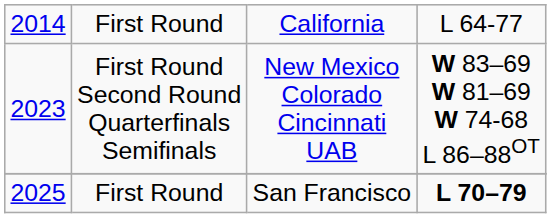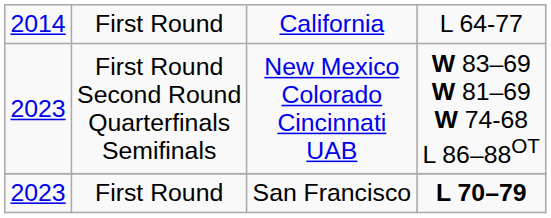 <table class="wikitable">
 <tr align="center">
 <td><a href='#'>2014</a></td>
 <td>First Round</td>
 <td><a href='#'>California</a></td>
 <td>L 64-77</td>
 </tr>
 <tr align="center">
 <td><a href='#'>2023</a></td>
 <td>First Round<br>Second Round<br>Quarterfinals<br>Semifinals</td>
 <td><a href='#'>New Mexico</a><br><a href='#'>Colorado</a><br><a href='#'>Cincinnati</a><br><a href='#'>UAB</a></td>
 <td><strong>W</strong> 83–69<br><strong>W</strong> 81–69<br><strong>W</strong> 74-68<br>L 86–88<sup>OT</sup></td>
 </tr>
 <tr>
 </tr>
 <tr align="center">
-<td><a href='#'>2025</a></td>
+<td><a href='#'>2023</a></td>
 <td>First Round</td>
 <td>San Francisco</td>
 <td><strong>L 70–79</strong></td>
 </tr>
 </table>
